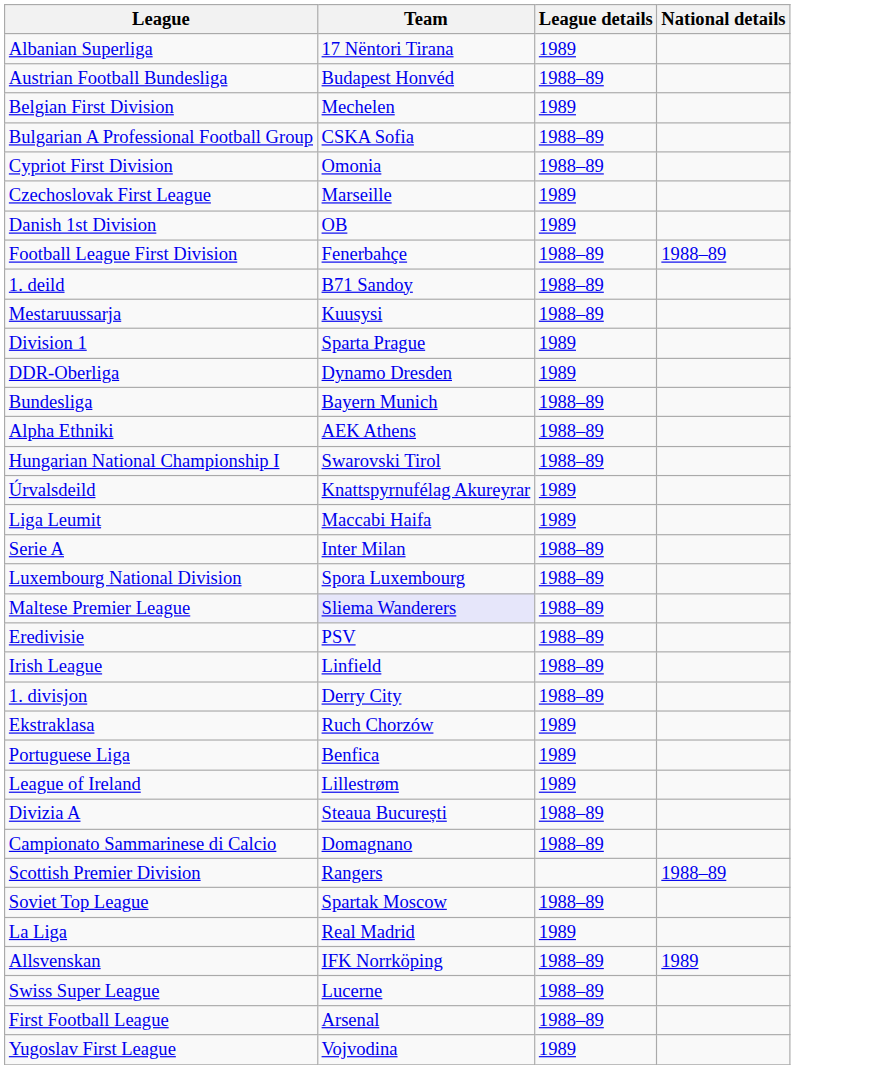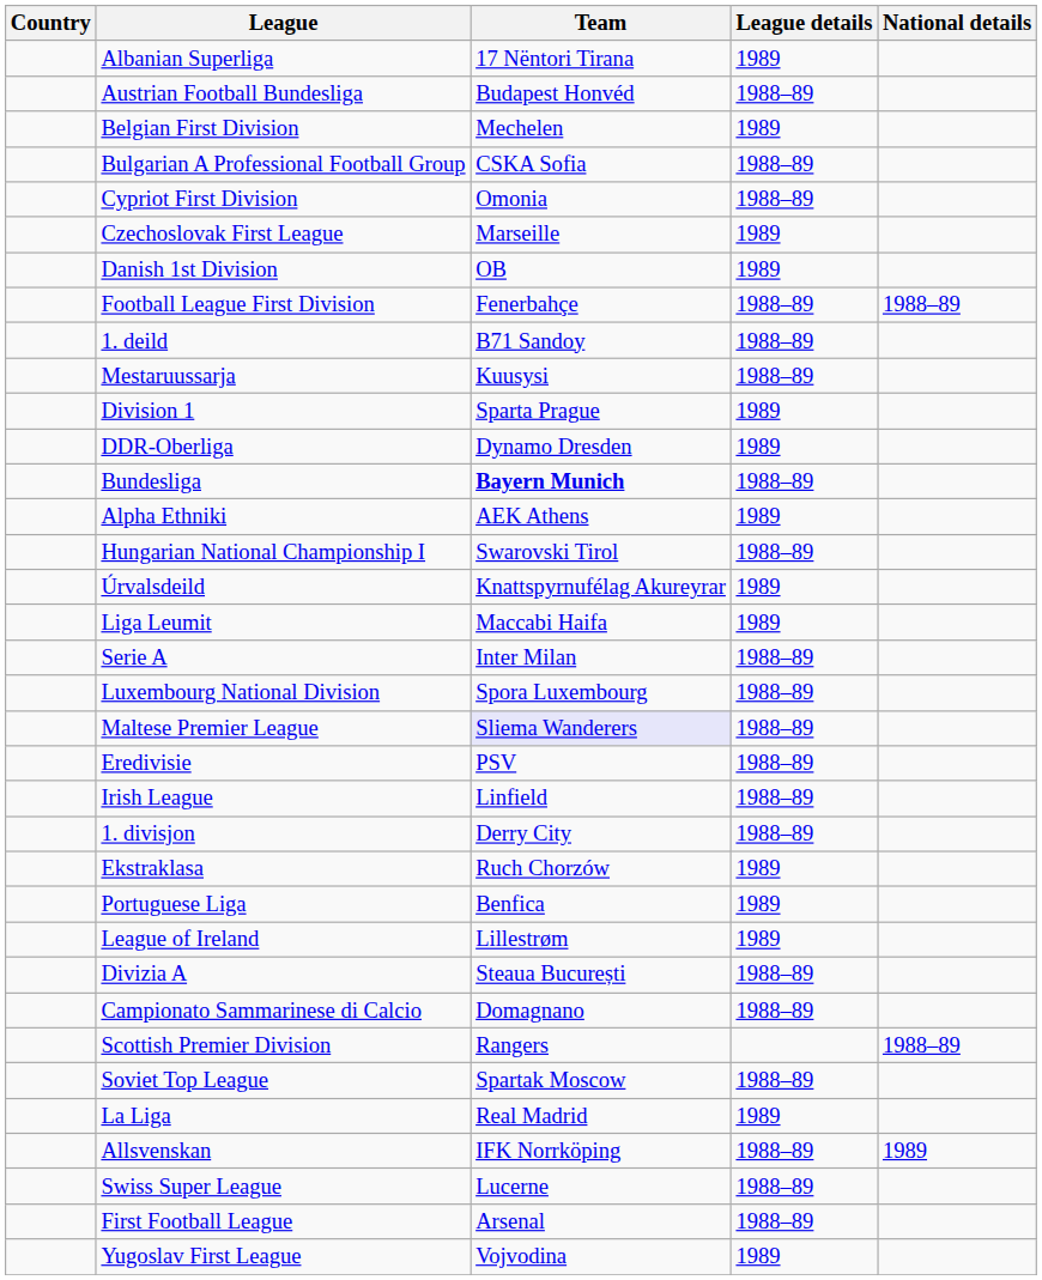 <table class="wikitable">
 <tr>
+<th>Country</th>
 <th>League</th>
 <th>Team</th>
 <th>League details</th>
 <th>National details</th>
 </tr>
 <tr>
+<td></td>
 <td><a href='#'>Albanian Superliga</a></td>
 <td><a href='#'>17 Nëntori Tirana</a></td>
 <td><a href='#'>1989</a></td>
 <td></td>
 </tr>
 <tr>
+<td></td>
 <td><a href='#'>Austrian Football Bundesliga</a></td>
 <td><a href='#'>Budapest Honvéd</a></td>
 <td><a href='#'>1988–89</a></td>
 <td></td>
 </tr>
 <tr>
+<td></td>
 <td><a href='#'>Belgian First Division</a></td>
 <td><a href='#'>Mechelen</a></td>
 <td><a href='#'>1989</a></td>
 <td></td>
 </tr>
 <tr>
+<td></td>
 <td><a href='#'>Bulgarian A Professional Football Group</a></td>
 <td><a href='#'>CSKA Sofia</a></td>
 <td><a href='#'>1988–89</a></td>
 <td></td>
 </tr>
 <tr>
+<td></td>
 <td><a href='#'>Cypriot First Division</a></td>
 <td><a href='#'>Omonia</a></td>
 <td><a href='#'>1988–89</a></td>
 <td></td>
 </tr>
 <tr>
+<td></td>
 <td><a href='#'>Czechoslovak First League</a></td>
 <td><a href='#'>Marseille</a></td>
 <td><a href='#'>1989</a></td>
 <td></td>
 </tr>
 <tr>
+<td></td>
 <td><a href='#'>Danish 1st Division</a></td>
 <td><a href='#'>OB</a></td>
 <td><a href='#'>1989</a></td>
 <td></td>
 </tr>
 <tr>
+<td></td>
 <td><a href='#'>Football League First Division</a></td>
 <td><a href='#'>Fenerbahçe</a></td>
 <td><a href='#'>1988–89</a></td>
 <td><a href='#'>1988–89</a></td>
 </tr>
 <tr>
+<td></td>
 <td><a href='#'>1. deild</a></td>
 <td><a href='#'>B71 Sandoy</a></td>
 <td><a href='#'>1988–89</a></td>
 <td></td>
 </tr>
 <tr>
+<td></td>
 <td><a href='#'>Mestaruussarja</a></td>
 <td><a href='#'>Kuusysi</a></td>
 <td><a href='#'>1988–89</a></td>
 <td></td>
 </tr>
 <tr>
+<td></td>
 <td><a href='#'>Division 1</a></td>
 <td><a href='#'>Sparta Prague</a></td>
 <td><a href='#'>1989</a></td>
 <td></td>
 </tr>
 <tr>
+<td></td>
 <td><a href='#'>DDR-Oberliga</a></td>
 <td><a href='#'>Dynamo Dresden</a></td>
 <td><a href='#'>1989</a></td>
 <td></td>
 </tr>
 <tr>
+<td></td>
 <td><a href='#'>Bundesliga</a></td>
-<td><a href='#'>Bayern Munich</a></td>
+<td><strong><a href='#'>Bayern Munich</a></strong></td>
 <td><a href='#'>1988–89</a></td>
 <td></td>
 </tr>
 <tr>
+<td></td>
 <td><a href='#'>Alpha Ethniki</a></td>
 <td><a href='#'>AEK Athens</a></td>
-<td><a href='#'>1988–89</a></td>
+<td><a href='#'>1989</a></td>
 <td></td>
 </tr>
 <tr>
+<td></td>
 <td><a href='#'>Hungarian National Championship I</a></td>
 <td><a href='#'>Swarovski Tirol</a></td>
 <td><a href='#'>1988–89</a></td>
 <td></td>
 </tr>
 <tr>
+<td></td>
 <td><a href='#'>Úrvalsdeild</a></td>
 <td><a href='#'>Knattspyrnufélag Akureyrar</a></td>
 <td><a href='#'>1989</a></td>
 <td></td>
 </tr>
 <tr>
+<td></td>
 <td><a href='#'>Liga Leumit</a></td>
 <td><a href='#'>Maccabi Haifa</a></td>
 <td><a href='#'>1989</a></td>
 <td></td>
 </tr>
 <tr>
+<td></td>
 <td><a href='#'>Serie A</a></td>
 <td><a href='#'>Inter Milan</a></td>
 <td><a href='#'>1988–89</a></td>
 <td></td>
 </tr>
 <tr>
+<td></td>
 <td><a href='#'>Luxembourg National Division</a></td>
 <td><a href='#'>Spora Luxembourg</a></td>
 <td><a href='#'>1988–89</a></td>
 <td></td>
 </tr>
 <tr>
+<td></td>
 <td><a href='#'>Maltese Premier League</a></td>
 <td style="background: lavender;"><a href='#'>Sliema Wanderers</a></td>
 <td><a href='#'>1988–89</a></td>
 <td></td>
 </tr>
 <tr>
+<td></td>
 <td><a href='#'>Eredivisie</a></td>
 <td><a href='#'>PSV</a></td>
 <td><a href='#'>1988–89</a></td>
 <td></td>
 </tr>
 <tr>
+<td></td>
 <td><a href='#'>Irish League</a></td>
 <td><a href='#'>Linfield</a></td>
 <td><a href='#'>1988–89</a></td>
 <td></td>
 </tr>
 <tr>
+<td></td>
 <td><a href='#'>1. divisjon</a></td>
 <td><a href='#'>Derry City</a></td>
 <td><a href='#'>1988–89</a></td>
 <td></td>
 </tr>
 <tr>
+<td></td>
 <td><a href='#'>Ekstraklasa</a></td>
 <td><a href='#'>Ruch Chorzów</a></td>
 <td><a href='#'>1989</a></td>
 <td></td>
 </tr>
 <tr>
+<td></td>
 <td><a href='#'>Portuguese Liga</a></td>
 <td><a href='#'>Benfica</a></td>
 <td><a href='#'>1989</a></td>
 <td></td>
 </tr>
 <tr>
+<td></td>
 <td><a href='#'>League of Ireland</a></td>
 <td><a href='#'>Lillestrøm</a></td>
 <td><a href='#'>1989</a></td>
 <td></td>
 </tr>
 <tr>
+<td></td>
 <td><a href='#'>Divizia A</a></td>
 <td><a href='#'>Steaua București</a></td>
 <td><a href='#'>1988–89</a></td>
 <td></td>
 </tr>
 <tr>
+<td></td>
 <td><a href='#'>Campionato Sammarinese di Calcio</a></td>
 <td><a href='#'>Domagnano</a></td>
 <td><a href='#'>1988–89</a></td>
 <td></td>
 </tr>
 <tr>
+<td></td>
 <td><a href='#'>Scottish Premier Division</a></td>
 <td><a href='#'>Rangers</a></td>
 <td></td>
 <td><a href='#'>1988–89</a></td>
 </tr>
 <tr>
+<td></td>
 <td><a href='#'>Soviet Top League</a></td>
 <td><a href='#'>Spartak Moscow</a></td>
 <td><a href='#'>1988–89</a></td>
 <td></td>
 </tr>
 <tr>
+<td></td>
 <td><a href='#'>La Liga</a></td>
 <td><a href='#'>Real Madrid</a></td>
 <td><a href='#'>1989</a></td>
 <td></td>
 </tr>
 <tr>
+<td></td>
 <td><a href='#'>Allsvenskan</a></td>
 <td><a href='#'>IFK Norrköping</a></td>
 <td><a href='#'>1988–89</a></td>
 <td><a href='#'>1989</a></td>
 </tr>
 <tr>
+<td></td>
 <td><a href='#'>Swiss Super League</a></td>
 <td><a href='#'>Lucerne</a></td>
 <td><a href='#'>1988–89</a></td>
 <td></td>
 </tr>
 <tr>
+<td></td>
 <td><a href='#'>First Football League</a></td>
 <td><a href='#'>Arsenal</a></td>
 <td><a href='#'>1988–89</a></td>
 <td></td>
 </tr>
 <tr>
+<td></td>
 <td><a href='#'>Yugoslav First League</a></td>
 <td><a href='#'>Vojvodina</a></td>
 <td><a href='#'>1989</a></td>
 <td></td>
 </tr>
 </table>
